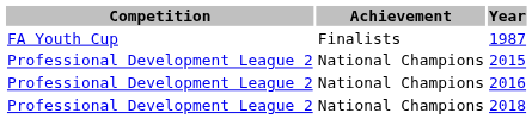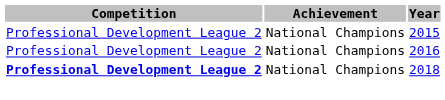 <table class="toccolours">
 <tr>
 <th bgcolor=silver>Competition</th>
 <th bgcolor=silver>Achievement</th>
 <th bgcolor=silver>Year</th>
-</tr>
-<tr>
-<td><a href='#'>FA Youth Cup</a></td>
-<td>Finalists</td>
-<td><a href='#'>1987</a></td>
 </tr>
 <tr>
 <td><a href='#'>Professional Development League 2</a></td>
 <td>National Champions</td>
 <td><a href='#'>2015</a></td>
 </tr>
 <tr>
 <td><a href='#'>Professional Development League 2</a></td>
 <td>National Champions</td>
 <td><a href='#'>2016</a></td>
 </tr>
 <tr>
-<td><a href='#'>Professional Development League 2</a></td>
+<td><strong><a href='#'>Professional Development League 2</a></strong></td>
 <td>National Champions</td>
 <td><a href='#'>2018</a></td>
 </tr>
 <tr>
 </tr>
 <tr>
 </tr>
 </table>
